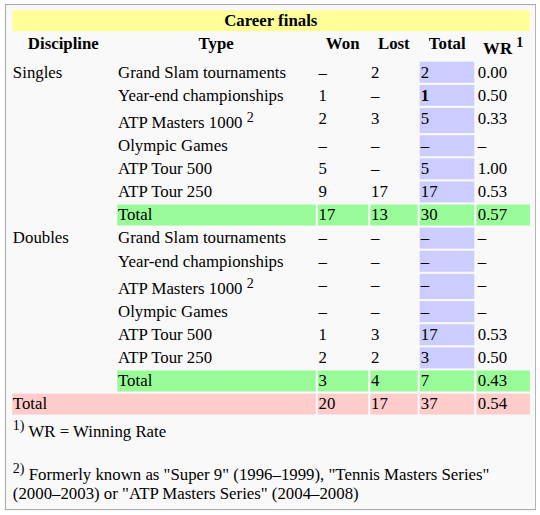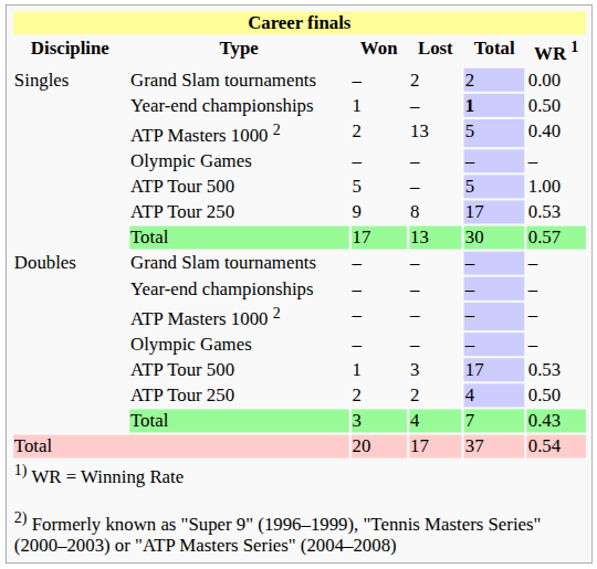 <table class="infobox vcard vevent" width="40%">
 <tr style="background:#ff9;">
 <th colspan="6">Career finals</th>
 </tr>
 <tr>
 <th>Discipline</th>
 <th>Type</th>
 <th>Won</th>
 <th>Lost</th>
 <th>Total</th>
 <th>WR <sup>1</sup></th>
 </tr>
 <tr>
 <td rowspan="7">Singles</td>
 <td>Grand Slam tournaments</td>
 <td>–</td>
 <td>2</td>
 <td style="background:#ccf;">2</td>
 <td>0.00</td>
 </tr>
 <tr>
 <td>Year-end championships</td>
 <td>1</td>
 <td>–</td>
 <td style="background:#ccf;"><strong>1</strong></td>
 <td>0.50</td>
 </tr>
 <tr>
 <td>ATP Masters 1000 <sup>2</sup></td>
 <td>2</td>
-<td>3</td>
+<td>13</td>
 <td style="background:#ccf;">5</td>
-<td>0.33</td>
+<td>0.40</td>
 </tr>
 <tr>
 <td>Olympic Games</td>
 <td>–</td>
 <td>–</td>
 <td style="background:#ccf;">–</td>
 <td>–</td>
 </tr>
 <tr>
 <td>ATP Tour 500</td>
 <td>5</td>
 <td>–</td>
 <td style="background:#ccf;">5</td>
 <td>1.00</td>
 </tr>
 <tr>
 <td>ATP Tour 250</td>
 <td>9</td>
-<td>17</td>
+<td>8</td>
 <td style="background:#ccf;">17</td>
 <td>0.53</td>
 </tr>
 <tr style="background:#98fb98;">
 <td>Total</td>
 <td>17</td>
 <td>13</td>
 <td>30</td>
 <td>0.57</td>
 </tr>
 <tr>
 <td rowspan="7">Doubles</td>
 <td>Grand Slam tournaments</td>
 <td>–</td>
 <td>–</td>
 <td style="background:#ccf;">–</td>
 <td>–</td>
 </tr>
 <tr>
 <td>Year-end championships</td>
 <td>–</td>
 <td>–</td>
 <td style="background:#ccf;">–</td>
 <td>–</td>
 </tr>
 <tr>
 <td>ATP Masters 1000 <sup>2</sup></td>
 <td>–</td>
 <td>–</td>
 <td style="background:#ccf;">–</td>
 <td>–</td>
 </tr>
 <tr>
 <td>Olympic Games</td>
 <td>–</td>
 <td>–</td>
 <td style="background:#ccf;">–</td>
 <td>–</td>
 </tr>
 <tr>
 <td>ATP Tour 500</td>
 <td>1</td>
 <td>3</td>
 <td style="background:#ccf;">17</td>
 <td>0.53</td>
 </tr>
 <tr>
 <td>ATP Tour 250</td>
 <td>2</td>
 <td>2</td>
-<td style="background:#ccf;">3</td>
+<td style="background:#ccf;">4</td>
 <td>0.50</td>
 </tr>
 <tr style="background:#98fb98;">
 <td>Total</td>
 <td>3</td>
 <td>4</td>
 <td>7</td>
 <td>0.43</td>
 </tr>
 <tr style="background:#fcc;">
 <td colspan="2">Total</td>
 <td>20</td>
 <td>17</td>
 <td>37</td>
 <td>0.54</td>
 </tr>
 <tr>
 <td colspan="6"><sup>1)</sup> WR = Winning Rate<br><br><sup>2)</sup> Formerly known as "Super 9" (1996–1999), "Tennis Masters Series" (2000–2003) or "ATP Masters Series" (2004–2008)</td>
 </tr>
 </table>
